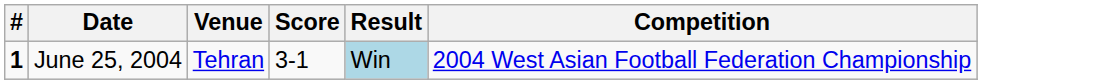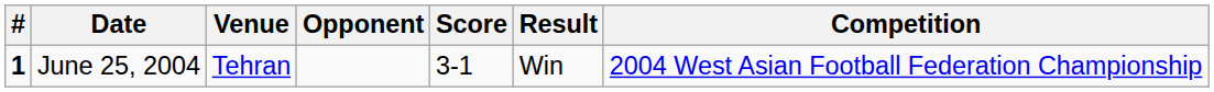 <table class="wikitable">
 <tr>
 <th>#</th>
 <th>Date</th>
 <th>Venue</th>
+<th>Opponent</th>
 <th>Score</th>
 <th>Result</th>
 <th>Competition</th>
 </tr>
 <tr>
 <td><strong>1</strong></td>
 <td>June 25, 2004</td>
 <td><a href='#'>Tehran</a></td>
+<td></td>
 <td>3-1</td>
-<td style="background: lightblue;">Win</td>
+<td>Win</td>
 <td><a href='#'>2004 West Asian Football Federation Championship</a></td>
 </tr>
 </table>
